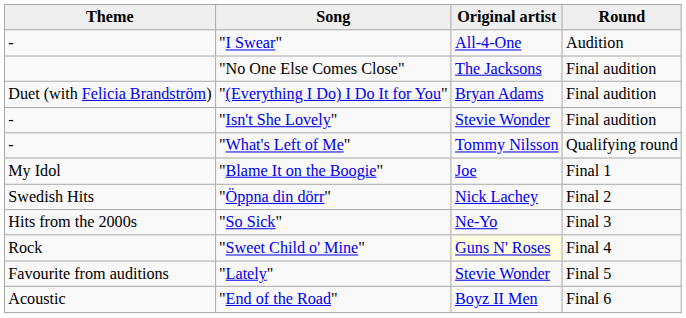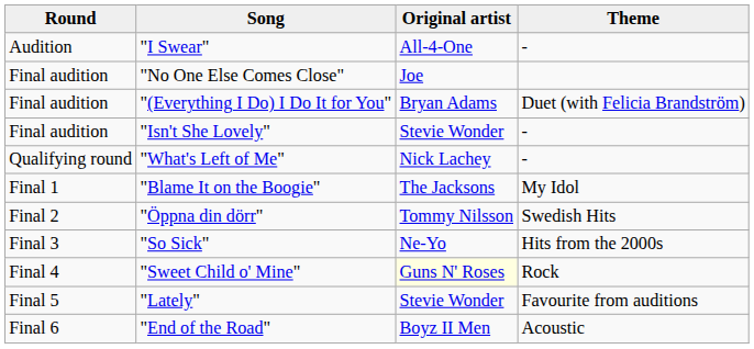 <table class="wikitable">
 <tr --->
-<th STYLE="background:#efefef;">Theme</th>
+<th STYLE="background:#efefef;">Round</th>
 <th STYLE="background:#efefef;">Song</th>
 <th STYLE="background:#efefef;">Original artist</th>
-<th STYLE="background:#efefef;">Round</th>
+<th STYLE="background:#efefef;">Theme</th>
 </tr>
 <tr --->
-<td>-</td>
+<td>Audition</td>
 <td>"<a href='#'>I Swear</a>"</td>
 <td><a href='#'>All-4-One</a></td>
-<td>Audition</td>
+<td>-</td>
 </tr>
 <tr --->
+<td>Final audition</td>
+<td>"No One Else Comes Close"</td>
+<td><a href='#'>Joe</a></td>
 <td></td>
-<td>"No One Else Comes Close"</td>
-<td><a href='#'>The Jacksons</a></td>
-<td>Final audition</td>
 </tr>
 <tr --->
-<td>Duet (with <a href='#'>Felicia Brandström</a>)</td>
+<td>Final audition</td>
 <td>"<a href='#'>(Everything I Do) I Do It for You</a>"</td>
 <td><a href='#'>Bryan Adams</a></td>
-<td>Final audition</td>
+<td>Duet (with <a href='#'>Felicia Brandström</a>)</td>
 </tr>
 <tr --->
-<td>-</td>
+<td>Final audition</td>
 <td>"<a href='#'>Isn't She Lovely</a>"</td>
 <td><a href='#'>Stevie Wonder</a></td>
-<td>Final audition</td>
+<td>-</td>
 </tr>
 <tr --->
+<td>Qualifying round</td>
+<td>"<a href='#'>What's Left of Me</a>"</td>
+<td><a href='#'>Nick Lachey</a></td>
 <td>-</td>
-<td>"<a href='#'>What's Left of Me</a>"</td>
-<td><a href='#'>Tommy Nilsson</a></td>
-<td>Qualifying round</td>
 </tr>
 <tr --->
+<td>Final 1</td>
+<td>"<a href='#'>Blame It on the Boogie</a>"</td>
+<td><a href='#'>The Jacksons</a></td>
 <td>My Idol</td>
-<td>"<a href='#'>Blame It on the Boogie</a>"</td>
-<td><a href='#'>Joe</a></td>
-<td>Final 1</td>
 </tr>
 <tr --->
+<td>Final 2</td>
+<td>"<a href='#'>Öppna din dörr</a>"</td>
+<td><a href='#'>Tommy Nilsson</a></td>
 <td>Swedish Hits</td>
-<td>"<a href='#'>Öppna din dörr</a>"</td>
-<td><a href='#'>Nick Lachey</a></td>
-<td>Final 2</td>
 </tr>
 <tr --->
-<td>Hits from the 2000s</td>
+<td>Final 3</td>
 <td>"<a href='#'>So Sick</a>"</td>
 <td><a href='#'>Ne-Yo</a></td>
-<td>Final 3</td>
+<td>Hits from the 2000s</td>
 </tr>
 <tr --->
-<td>Rock</td>
+<td>Final 4</td>
 <td>"<a href='#'>Sweet Child o' Mine</a>"</td>
 <td style="background: lightyellow;"><a href='#'>Guns N' Roses</a></td>
-<td>Final 4</td>
+<td>Rock</td>
 </tr>
 <tr --->
-<td>Favourite from auditions</td>
+<td>Final 5</td>
 <td>"<a href='#'>Lately</a>"</td>
 <td><a href='#'>Stevie Wonder</a></td>
-<td>Final 5</td>
+<td>Favourite from auditions</td>
 </tr>
 <tr --->
-<td>Acoustic</td>
+<td>Final 6</td>
 <td>"<a href='#'>End of the Road</a>"</td>
 <td><a href='#'>Boyz II Men</a></td>
-<td>Final 6</td>
+<td>Acoustic</td>
 </tr>
 </table>
